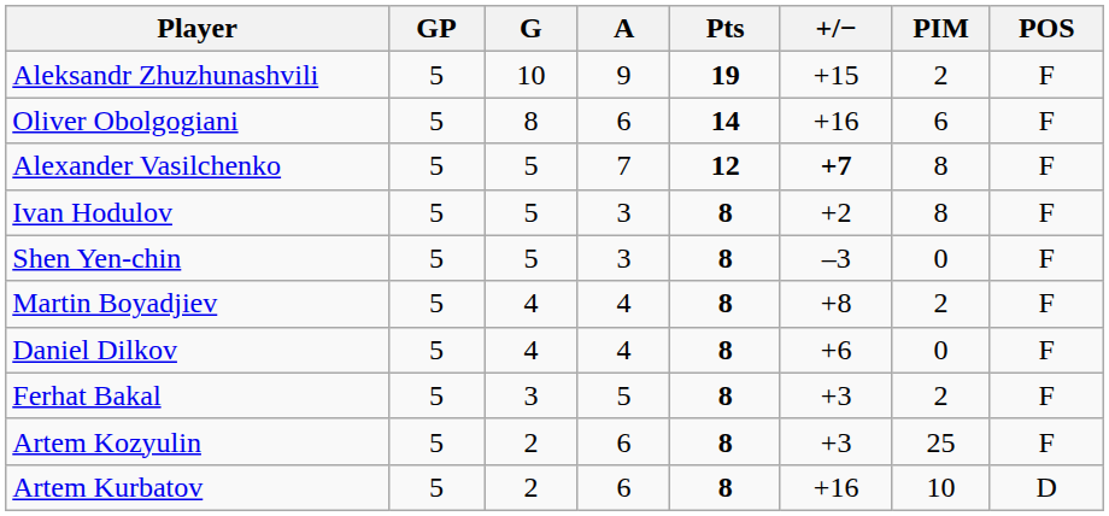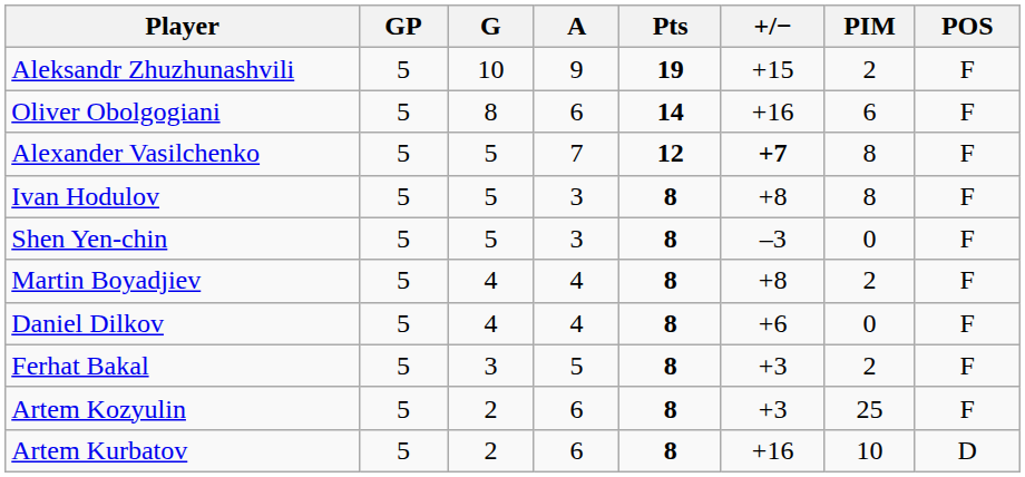 <table class="wikitable sortable" style="text-align:center;">
 <tr>
 <th style="width:225px;">Player</th>
 <th style="width:50px;">GP</th>
 <th style="width:50px;">G</th>
 <th style="width:50px;">A</th>
 <th style="width:60px;">Pts</th>
 <th style="width:60px;">+/−</th>
 <th style="width:50px;">PIM</th>
 <th style="width:60px;">POS</th>
 </tr>
 <tr>
 <td style="text-align:left;"> <a href='#'>Aleksandr Zhuzhunashvili</a></td>
 <td>5</td>
 <td>10</td>
 <td>9</td>
 <td><strong>19</strong></td>
 <td>+15</td>
 <td>2</td>
 <td>F</td>
 </tr>
 <tr>
 <td style="text-align:left;"> <a href='#'>Oliver Obolgogiani</a></td>
 <td>5</td>
 <td>8</td>
 <td>6</td>
 <td><strong>14</strong></td>
 <td>+16</td>
 <td>6</td>
 <td>F</td>
 </tr>
 <tr>
 <td style="text-align:left;"> <a href='#'>Alexander Vasilchenko</a></td>
 <td>5</td>
 <td>5</td>
 <td>7</td>
 <td><strong>12</strong></td>
 <td><strong>+7</strong></td>
 <td>8</td>
 <td>F</td>
 </tr>
 <tr>
 <td style="text-align:left;"> <a href='#'>Ivan Hodulov</a></td>
 <td>5</td>
 <td>5</td>
 <td>3</td>
 <td><strong>8</strong></td>
-<td>+2</td>
+<td>+8</td>
 <td>8</td>
 <td>F</td>
 </tr>
 <tr>
 <td style="text-align:left;"> <a href='#'>Shen Yen-chin</a></td>
 <td>5</td>
 <td>5</td>
 <td>3</td>
 <td><strong>8</strong></td>
 <td>–3</td>
 <td>0</td>
 <td>F</td>
 </tr>
 <tr>
 <td style="text-align:left;"> <a href='#'>Martin Boyadjiev</a></td>
 <td>5</td>
 <td>4</td>
 <td>4</td>
 <td><strong>8</strong></td>
 <td>+8</td>
 <td>2</td>
 <td>F</td>
 </tr>
 <tr>
 <td style="text-align:left;"> <a href='#'>Daniel Dilkov</a></td>
 <td>5</td>
 <td>4</td>
 <td>4</td>
 <td><strong>8</strong></td>
 <td>+6</td>
 <td>0</td>
 <td>F</td>
 </tr>
 <tr>
 <td style="text-align:left;"> <a href='#'>Ferhat Bakal</a></td>
 <td>5</td>
 <td>3</td>
 <td>5</td>
 <td><strong>8</strong></td>
 <td>+3</td>
 <td>2</td>
 <td>F</td>
 </tr>
 <tr>
 <td style="text-align:left;"> <a href='#'>Artem Kozyulin</a></td>
 <td>5</td>
 <td>2</td>
 <td>6</td>
 <td><strong>8</strong></td>
 <td>+3</td>
 <td>25</td>
 <td>F</td>
 </tr>
 <tr>
 <td style="text-align:left;"> <a href='#'>Artem Kurbatov</a></td>
 <td>5</td>
 <td>2</td>
 <td>6</td>
 <td><strong>8</strong></td>
 <td>+16</td>
 <td>10</td>
 <td>D</td>
 </tr>
 </table>
